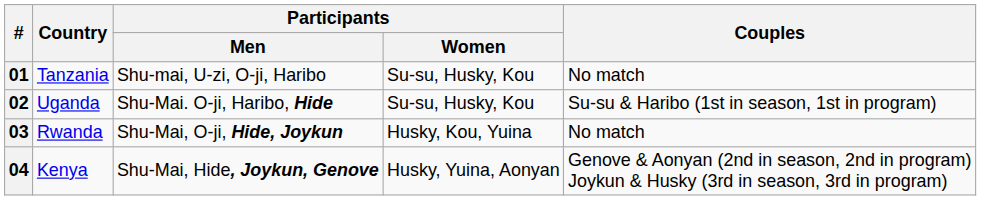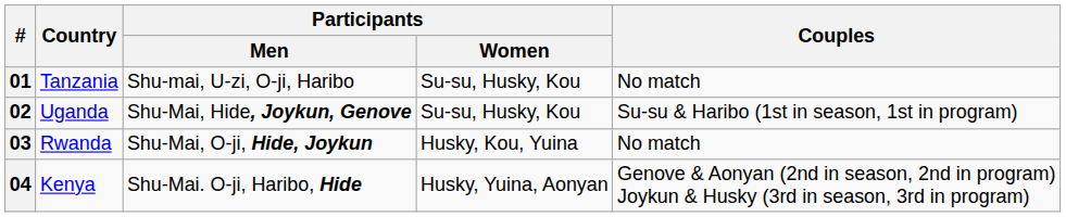 <table class="wikitable">
 <tr>
 <th rowspan="2">#</th>
 <th rowspan="2">Country</th>
 <th colspan="2">Participants</th>
 <th rowspan="2">Couples</th>
 </tr>
 <tr>
 <th>Men</th>
 <th>Women</th>
 </tr>
 <tr>
 <th>01</th>
 <td><a href='#'>Tanzania</a></td>
 <td>Shu-mai,  U-zi,   O-ji,  Haribo</td>
 <td>Su-su,   Husky,   Kou</td>
 <td>No match</td>
 </tr>
 <tr>
 <th>02</th>
 <td> <a href='#'>Uganda</a></td>
-<td>Shu-Mai.  O-ji,   Haribo,   <strong><em>Hide</em></strong></td>
+<td>Shu-Mai,   </em></strong>Hide<strong><em>,   Joykun,   Genove</td>
 <td>Su-su,   Husky,   Kou</td>
 <td>Su-su & Haribo (1st in season, 1st in program)</td>
 </tr>
 <tr>
 <th>03</th>
 <td><a href='#'>Rwanda</a></td>
 <td>Shu-Mai,  O-ji,   <strong><em>Hide<em>,<strong>   Joykun</td>
 <td>Husky,   Kou,   Yuina</td>
 <td>No match</td>
 </tr>
 <tr>
 <th>04</th>
 <td> <a href='#'>Kenya</a></td>
-<td>Shu-Mai,   </em></strong>Hide<strong><em>,   Joykun,   Genove</td>
+<td>Shu-Mai.  O-ji,   Haribo,   <strong><em>Hide</em></strong></td>
 <td>Husky,   Yuina,   Aonyan</td>
 <td>Genove & Aonyan (2nd in season, 2nd in program)<br>Joykun & Husky (3rd in season, 3rd in program)</td>
 </tr>
 </table>
